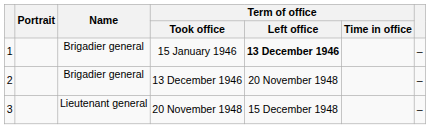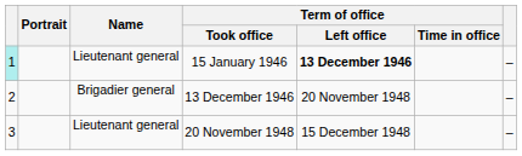 <table class="wikitable" style="text-align:center">
 <tr>
 <th rowspan=2></th>
 <th rowspan=2>Portrait</th>
 <th rowspan=2>Name<br></th>
 <th colspan=3>Term of office</th>
 <th rowspan=2></th>
 </tr>
 <tr>
 <th>Took office</th>
 <th>Left office</th>
 <th>Time in office</th>
 </tr>
 <tr>
-<td>1</td>
+<td style="background: paleturquoise;">1</td>
 <td></td>
-<td>Brigadier general<br><strong></strong><br></td>
+<td>Lieutenant general<br><strong></strong><br></td>
 <td>15 January 1946</td>
 <td><strong>13 December 1946</strong></td>
 <td></td>
 <td>–</td>
 </tr>
 <tr>
 <td>2</td>
 <td></td>
 <td>Brigadier general<br><strong></strong><br></td>
 <td>13 December 1946</td>
 <td>20 November 1948</td>
 <td></td>
 <td>–</td>
 </tr>
 <tr>
 <td>3</td>
 <td></td>
 <td>Lieutenant general<br><strong></strong><br></td>
 <td>20 November 1948</td>
 <td>15 December 1948</td>
 <td></td>
 <td>–</td>
 </tr>
 </table>
